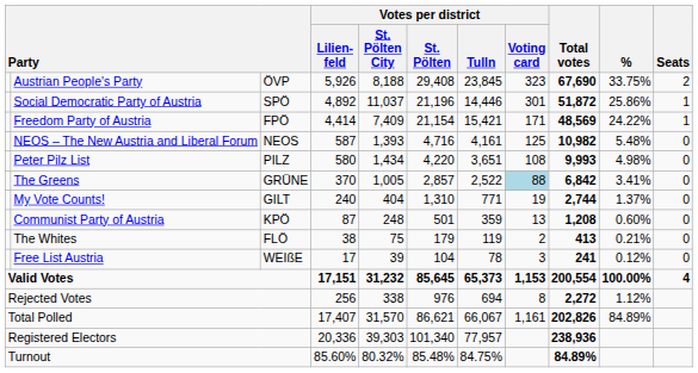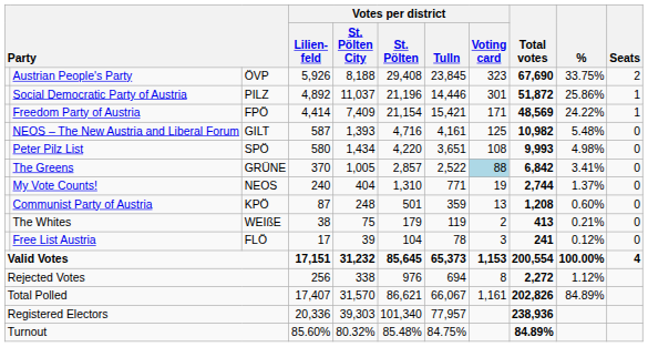 <table class="wikitable" border="1" style="text-align:right;">
 <tr>
 <th style="text-align:left;" valign=bottom rowspan=2 colspan=3>Party</th>
 <th colspan=5>Votes per district</th>
 <th align=center valign=bottom rowspan=2 width="50">Total<br>votes</th>
 <th align=center valign=bottom rowspan=2 width="50">%</th>
 <th align=center valign=bottom rowspan=2>Seats</th>
 </tr>
 <tr>
 <th align=center valign=bottom width="50"><a href='#'>Lilien-<br>feld</a></th>
 <th align=center valign=bottom width="50"><a href='#'>St.<br>Pölten<br>City</a></th>
 <th align=center valign=bottom width="50"><a href='#'>St.<br>Pölten</a></th>
 <th align=center valign=bottom width="50"><a href='#'>Tulln</a></th>
 <th align=center valign=bottom width="50"><a href='#'>Voting<br>card</a></th>
 </tr>
 <tr>
 <td></td>
 <td align=left><a href='#'>Austrian People's Party</a></td>
 <td align=left>ÖVP</td>
 <td>5,926</td>
 <td>8,188</td>
 <td>29,408</td>
 <td>23,845</td>
 <td>323</td>
 <td><strong>67,690</strong></td>
 <td>33.75%</td>
 <td>2</td>
 </tr>
 <tr>
 <td></td>
 <td align=left><a href='#'>Social Democratic Party of Austria</a></td>
-<td align=left>SPÖ</td>
+<td align=left>PILZ</td>
 <td>4,892</td>
 <td>11,037</td>
 <td>21,196</td>
 <td>14,446</td>
 <td>301</td>
 <td><strong>51,872</strong></td>
 <td>25.86%</td>
 <td>1</td>
 </tr>
 <tr>
 <td></td>
 <td align=left><a href='#'>Freedom Party of Austria</a></td>
 <td align=left>FPÖ</td>
 <td>4,414</td>
 <td>7,409</td>
 <td>21,154</td>
 <td>15,421</td>
 <td>171</td>
 <td><strong>48,569</strong></td>
 <td>24.22%</td>
 <td>1</td>
 </tr>
 <tr>
 <td></td>
 <td align=left style="white-space: nowrap;"><a href='#'>NEOS – The New Austria and Liberal Forum</a></td>
-<td align=left>NEOS</td>
+<td align=left>GILT</td>
 <td>587</td>
 <td>1,393</td>
 <td>4,716</td>
 <td>4,161</td>
 <td>125</td>
 <td><strong>10,982</strong></td>
 <td>5.48%</td>
 <td>0</td>
 </tr>
 <tr>
 <td></td>
 <td align=left><a href='#'>Peter Pilz List</a></td>
-<td align=left>PILZ</td>
+<td align=left>SPÖ</td>
 <td>580</td>
 <td>1,434</td>
 <td>4,220</td>
 <td>3,651</td>
 <td>108</td>
 <td><strong>9,993</strong></td>
 <td>4.98%</td>
 <td>0</td>
 </tr>
 <tr>
 <td></td>
 <td align=left><a href='#'>The Greens</a></td>
 <td align=left>GRÜNE</td>
 <td>370</td>
 <td>1,005</td>
 <td>2,857</td>
 <td>2,522</td>
 <td style="background: lightblue;">88</td>
 <td><strong>6,842</strong></td>
 <td>3.41%</td>
 <td>0</td>
 </tr>
 <tr>
 <td></td>
 <td align=left><a href='#'>My Vote Counts!</a></td>
-<td align=left>GILT</td>
+<td align=left>NEOS</td>
 <td>240</td>
 <td>404</td>
 <td>1,310</td>
 <td>771</td>
 <td>19</td>
 <td><strong>2,744</strong></td>
 <td>1.37%</td>
 <td>0</td>
 </tr>
 <tr>
 <td></td>
 <td align=left><a href='#'>Communist Party of Austria</a></td>
 <td align=left>KPÖ</td>
 <td>87</td>
 <td>248</td>
 <td>501</td>
 <td>359</td>
 <td>13</td>
 <td><strong>1,208</strong></td>
 <td>0.60%</td>
 <td>0</td>
 </tr>
 <tr>
 <td></td>
 <td align=left>The Whites</td>
-<td align=left>FLÖ</td>
+<td align=left>WEIßE</td>
 <td>38</td>
 <td>75</td>
 <td>179</td>
 <td>119</td>
 <td>2</td>
 <td><strong>413</strong></td>
 <td>0.21%</td>
 <td>0</td>
 </tr>
 <tr>
 <td></td>
 <td align=left><a href='#'>Free List Austria</a></td>
-<td align=left>WEIßE</td>
+<td align=left>FLÖ</td>
 <td>17</td>
 <td>39</td>
 <td>104</td>
 <td>78</td>
 <td>3</td>
 <td><strong>241</strong></td>
 <td>0.12%</td>
 <td>0</td>
 </tr>
 <tr style="font-weight:bold">
 <td align=left colspan=3>Valid Votes</td>
 <td>17,151</td>
 <td>31,232</td>
 <td>85,645</td>
 <td>65,373</td>
 <td>1,153</td>
 <td>200,554</td>
 <td>100.00%</td>
 <td>4</td>
 </tr>
 <tr>
 <td align=left colspan=3>Rejected Votes</td>
 <td>256</td>
 <td>338</td>
 <td>976</td>
 <td>694</td>
 <td>8</td>
 <td><strong>2,272</strong></td>
 <td>1.12%</td>
 <td></td>
 </tr>
 <tr>
 <td align=left colspan=3>Total Polled</td>
 <td>17,407</td>
 <td>31,570</td>
 <td>86,621</td>
 <td>66,067</td>
 <td>1,161</td>
 <td><strong>202,826</strong></td>
 <td>84.89%</td>
 <td></td>
 </tr>
 <tr>
 <td align=left colspan=3>Registered Electors</td>
 <td>20,336</td>
 <td>39,303</td>
 <td>101,340</td>
 <td>77,957</td>
 <td></td>
 <td><strong>238,936</strong></td>
 <td></td>
 <td></td>
 </tr>
 <tr>
 <td align=left colspan=3>Turnout</td>
 <td>85.60%</td>
 <td>80.32%</td>
 <td>85.48%</td>
 <td>84.75%</td>
 <td></td>
 <td><strong>84.89%</strong></td>
 <td></td>
 <td></td>
 </tr>
 </table>
